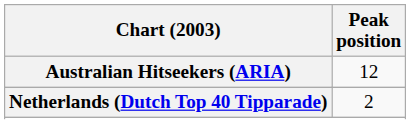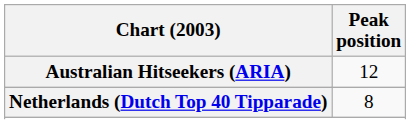 <table class="wikitable sortable plainrowheaders" style="text-align:center;">
 <tr>
 <th scope="col">Chart (2003)</th>
 <th scope="col">Peak<br>position</th>
 </tr>
 <tr>
 <th scope="row">Australian Hitseekers (<a href='#'>ARIA</a>)</th>
 <td>12</td>
 </tr>
 <tr>
 </tr>
 <tr>
 <th scope="row">Netherlands (<a href='#'>Dutch Top 40 Tipparade</a>)</th>
-<td>2</td>
+<td>8</td>
 </tr>
 <tr>
 </tr>
 <tr>
 </tr>
 <tr>
 </tr>
 </table>
